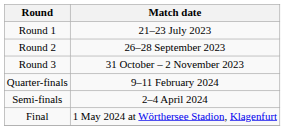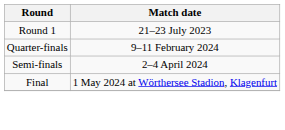 <table class="wikitable" style="text-align:center">
 <tr>
 <th>Round</th>
 <th>Match date</th>
 </tr>
 <tr>
 <td>Round 1</td>
 <td>21–23 July 2023</td>
-</tr>
-<tr>
-<td>Round 2</td>
-<td>26–28 September 2023</td>
-</tr>
-<tr>
-<td>Round 3</td>
-<td>31 October – 2 November 2023</td>
 </tr>
 <tr>
 <td>Quarter-finals</td>
 <td>9–11 February 2024</td>
 </tr>
 <tr>
 <td>Semi-finals</td>
 <td>2–4 April 2024</td>
 </tr>
 <tr>
 <td>Final</td>
 <td>1 May 2024 at <a href='#'>Wörthersee Stadion</a>, <a href='#'>Klagenfurt</a></td>
 </tr>
 <tr>
 </tr>
 </table>
